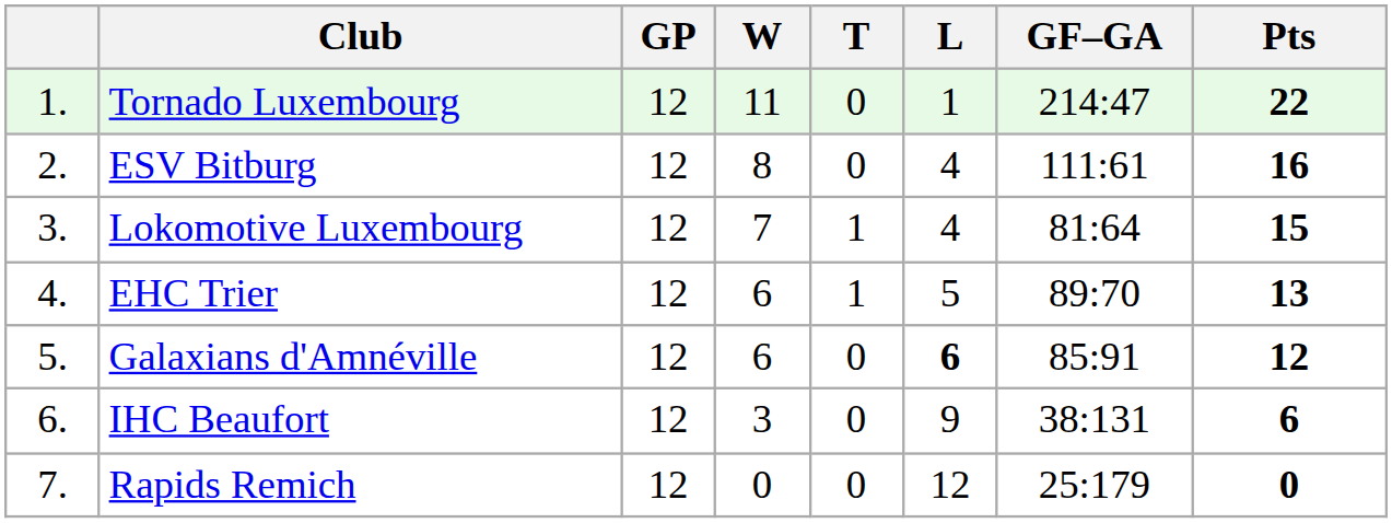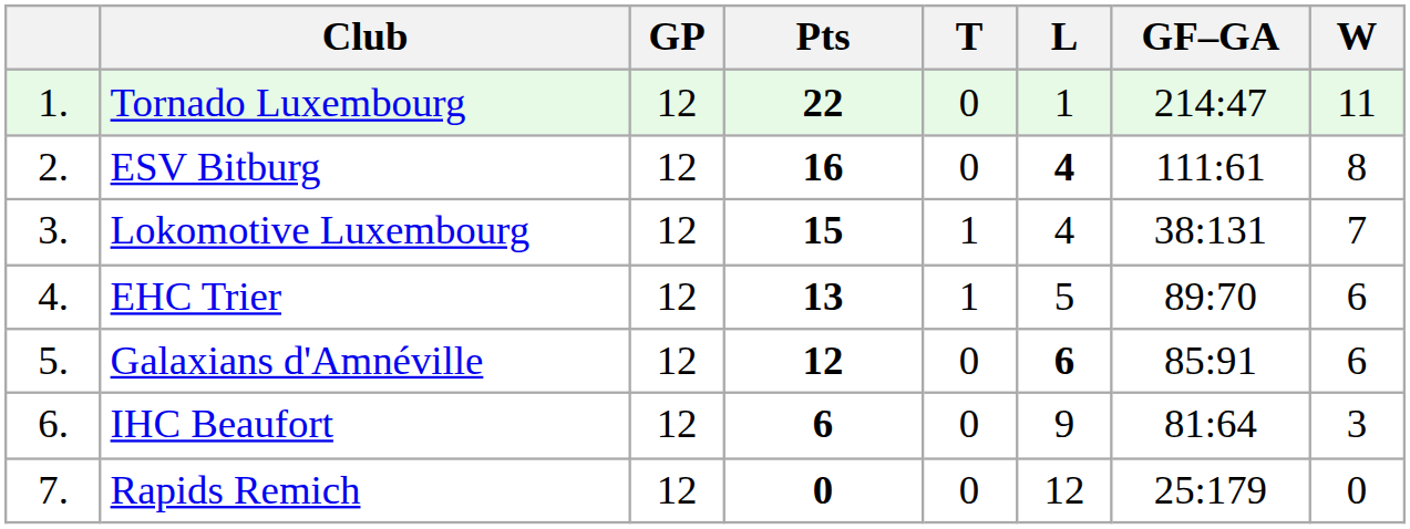 <table class="wikitable">
 <tr>
 <th width="30"></th>
 <th width="200">Club</th>
 <th width="30">GP</th>
-<th width="30">W</th>
+<th width="70">Pts</th>
 <th width="30">T</th>
 <th width="30">L</th>
 <th width="70">GF–GA</th>
-<th width="70">Pts</th>
+<th width="30">W</th>
 </tr>
 <tr bgcolor="#e6fae6" align="center">
 <td>1.</td>
 <td align="left"> <a href='#'>Tornado Luxembourg</a></td>
 <td>12</td>
-<td>11</td>
+<td><strong>22</strong></td>
 <td>0</td>
 <td>1</td>
 <td>214:47</td>
-<td><strong>22</strong></td>
+<td>11</td>
 </tr>
 <tr bgcolor="#FFFFFF" align="center">
 <td>2.</td>
 <td align="left"> <a href='#'>ESV Bitburg</a></td>
 <td>12</td>
+<td><strong>16</strong></td>
+<td>0</td>
+<td><strong>4</strong></td>
+<td>111:61</td>
 <td>8</td>
-<td>0</td>
-<td>4</td>
-<td>111:61</td>
-<td><strong>16</strong></td>
 </tr>
 <tr bgcolor="#FFFFFF" align="center">
 <td>3.</td>
 <td align="left"> <a href='#'>Lokomotive Luxembourg</a></td>
 <td>12</td>
-<td>7</td>
+<td><strong>15</strong></td>
 <td>1</td>
 <td>4</td>
-<td>81:64</td>
-<td><strong>15</strong></td>
+<td>38:131</td>
+<td>7</td>
 </tr>
 <tr bgcolor="#FFFFFF" align="center">
 <td>4.</td>
 <td align="left"> <a href='#'>EHC Trier</a></td>
 <td>12</td>
-<td>6</td>
+<td><strong>13</strong></td>
 <td>1</td>
 <td>5</td>
 <td>89:70</td>
-<td><strong>13</strong></td>
+<td>6</td>
 </tr>
 <tr bgcolor="#FFFFFF" align="center">
 <td>5.</td>
 <td align="left"> <a href='#'>Galaxians d'Amnéville</a></td>
 <td>12</td>
-<td>6</td>
+<td><strong>12</strong></td>
 <td>0</td>
 <td><strong>6</strong></td>
 <td>85:91</td>
-<td><strong>12</strong></td>
+<td>6</td>
 </tr>
 <tr bgcolor="#FFFFFF" align="center">
 <td>6.</td>
 <td align="left"> <a href='#'>IHC Beaufort</a></td>
 <td>12</td>
-<td>3</td>
+<td><strong>6</strong></td>
 <td>0</td>
 <td>9</td>
-<td>38:131</td>
-<td><strong>6</strong></td>
+<td>81:64</td>
+<td>3</td>
 </tr>
 <tr bgcolor="#FFFFFF" align="center">
 <td>7.</td>
 <td align="left"> <a href='#'>Rapids Remich</a></td>
 <td>12</td>
-<td>0</td>
+<td><strong>0</strong></td>
 <td>0</td>
 <td>12</td>
 <td>25:179</td>
-<td><strong>0</strong></td>
+<td>0</td>
 </tr>
 </table>
